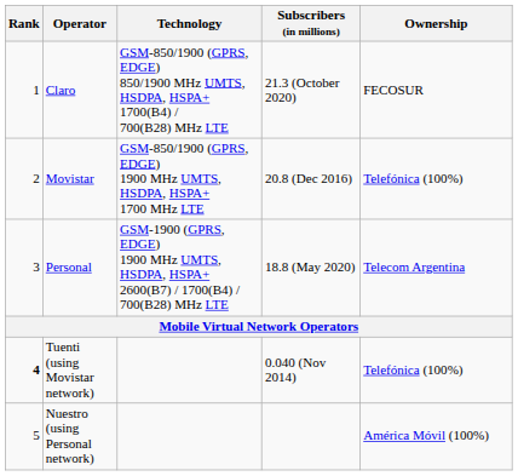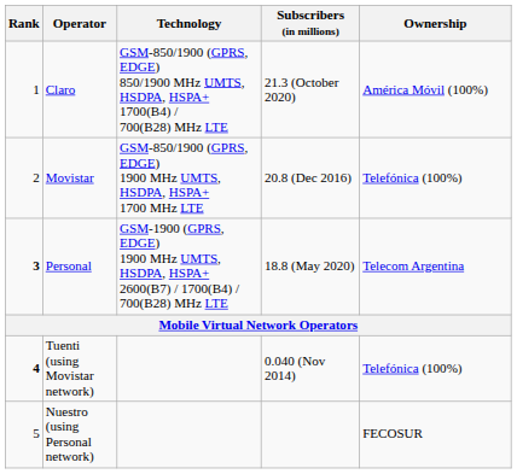 <table class="wikitable">
 <tr>
 <th style="width:3%;">Rank</th>
 <th style="width:15%;">Operator</th>
 <th style="width:30%;">Technology</th>
 <th style="width:20%;">Subscribers<br><small>(in millions)</small></th>
 <th style="width:32%;">Ownership</th>
 </tr>
 <tr>
 <td align=right>1</td>
 <td><a href='#'>Claro</a></td>
 <td><a href='#'>GSM</a>-850/1900 (<a href='#'>GPRS</a>, <a href='#'>EDGE</a>)<br>850/1900 MHz <a href='#'>UMTS</a>, <a href='#'>HSDPA</a>, <a href='#'>HSPA+</a><br>1700(B4) / 700(B28) MHz <a href='#'>LTE</a></td>
 <td>21.3 (October 2020)</td>
-<td>FECOSUR</td>
+<td><a href='#'>América Móvil</a> (100%)</td>
 </tr>
 <tr>
 <td align=right>2</td>
 <td><a href='#'>Movistar</a></td>
 <td><a href='#'>GSM</a>-850/1900 (<a href='#'>GPRS</a>, <a href='#'>EDGE</a>)<br>1900 MHz <a href='#'>UMTS</a>, <a href='#'>HSDPA</a>, <a href='#'>HSPA+</a><br>1700 MHz <a href='#'>LTE</a></td>
 <td>20.8 (Dec 2016)</td>
 <td><a href='#'>Telefónica</a> (100%)</td>
 </tr>
 <tr>
-<td align=right>3</td>
+<td align=right><strong>3</strong></td>
 <td><a href='#'>Personal</a></td>
 <td><a href='#'>GSM</a>-1900 (<a href='#'>GPRS</a>, <a href='#'>EDGE</a>)<br>1900 MHz <a href='#'>UMTS</a>, <a href='#'>HSDPA</a>, <a href='#'>HSPA+</a><br>2600(B7) / 1700(B4) / 700(B28) MHz <a href='#'>LTE</a></td>
 <td>18.8 (May 2020)</td>
 <td><a href='#'>Telecom Argentina</a></td>
 </tr>
 <tr>
 <th colspan="5" style="text-align:center;"><a href='#'>Mobile Virtual Network Operators</a></th>
 </tr>
 <tr>
 <td align=right><strong>4</strong></td>
 <td>Tuenti (using Movistar network)</td>
 <td></td>
 <td>0.040 (Nov 2014)</td>
 <td><a href='#'>Telefónica</a> (100%)</td>
 </tr>
 <tr>
 <td align=right>5</td>
 <td>Nuestro (using Personal network)</td>
 <td></td>
 <td></td>
-<td><a href='#'>América Móvil</a> (100%)</td>
+<td>FECOSUR</td>
 </tr>
 </table>
